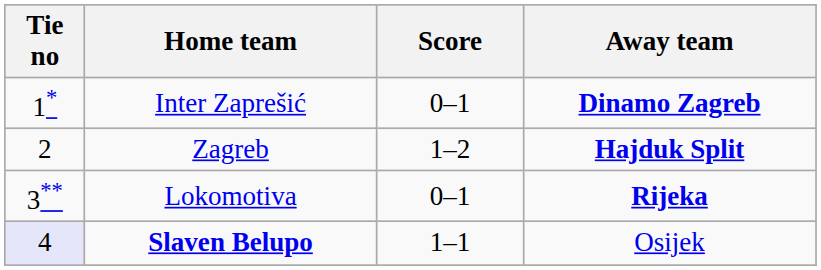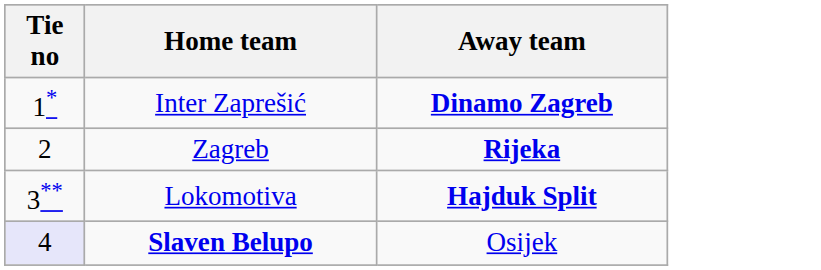 <table class="wikitable" style="text-align: center">
 <tr>
 <th width=40>Tie no</th>
 <th width=165>Home team</th>
-<th width=80>Score</th>
 <th width=165>Away team</th>
 </tr>
 <tr>
 <td>1<a href='#'><sup>*</sup></a></td>
 <td><a href='#'>Inter Zaprešić</a></td>
-<td>0–1</td>
 <td><strong><a href='#'>Dinamo Zagreb</a></strong></td>
 </tr>
 <tr>
 <td>2</td>
 <td><a href='#'>Zagreb</a></td>
-<td>1–2</td>
-<td><strong><a href='#'>Hajduk Split</a></strong></td>
+<td><strong><a href='#'>Rijeka</a></strong></td>
 </tr>
 <tr>
 <td>3<a href='#'><sup>**</sup></a></td>
 <td><a href='#'>Lokomotiva</a></td>
-<td>0–1</td>
-<td><strong><a href='#'>Rijeka</a></strong></td>
+<td><strong><a href='#'>Hajduk Split</a></strong></td>
 </tr>
 <tr>
 <td style="background: lavender;">4</td>
 <td><strong><a href='#'>Slaven Belupo</a></strong></td>
-<td>1–1 </td>
 <td><a href='#'>Osijek</a></td>
 </tr>
 </table>
